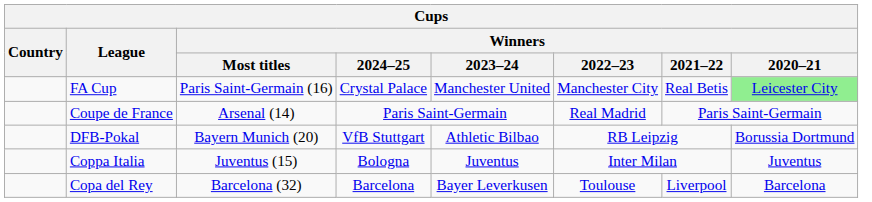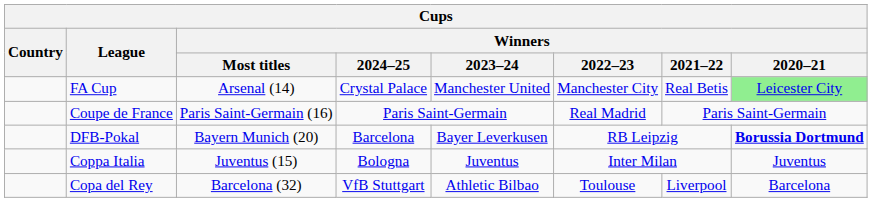 <table class="wikitable" style="text-align:center">
 <tr>
 <th colspan="10">Cups</th>
 </tr>
 <tr>
 <th rowspan="2">Country</th>
 <th rowspan="2">League</th>
 <th colspan="6">Winners</th>
 </tr>
 <tr>
 <th>Most titles</th>
 <th>2024–25</th>
 <th>2023–24</th>
 <th>2022–23</th>
 <th>2021–22</th>
 <th>2020–21</th>
 </tr>
 <tr>
 <td style="text-align:left"></td>
 <td style="text-align:left"><a href='#'>FA Cup</a></td>
-<td><a href='#'>Paris Saint-Germain</a> (16)</td>
+<td><a href='#'>Arsenal</a> (14)</td>
 <td><a href='#'>Crystal Palace</a></td>
 <td><a href='#'>Manchester United</a></td>
 <td><a href='#'>Manchester City</a></td>
 <td><a href='#'>Real Betis</a></td>
 <td style="background: lightgreen;"><a href='#'>Leicester City</a></td>
 </tr>
 <tr>
 <td style="text-align:left"></td>
 <td style="text-align:left"><a href='#'>Coupe de France</a></td>
-<td><a href='#'>Arsenal</a> (14)</td>
+<td><a href='#'>Paris Saint-Germain</a> (16)</td>
 <td colspan="2"><a href='#'>Paris Saint-Germain</a></td>
 <td><a href='#'>Real Madrid</a></td>
 <td colspan="2"><a href='#'>Paris Saint-Germain</a></td>
 </tr>
 <tr>
 <td style="text-align:left"></td>
 <td style="text-align:left"><a href='#'>DFB-Pokal</a></td>
 <td><a href='#'>Bayern Munich</a> (20)</td>
-<td><a href='#'>VfB Stuttgart</a></td>
-<td><a href='#'>Athletic Bilbao</a></td>
+<td><a href='#'>Barcelona</a></td>
+<td><a href='#'>Bayer Leverkusen</a></td>
 <td colspan="2"><a href='#'>RB Leipzig</a></td>
-<td><a href='#'>Borussia Dortmund</a></td>
+<td><strong><a href='#'>Borussia Dortmund</a></strong></td>
 </tr>
 <tr>
 <td style="text-align:left"></td>
 <td style="text-align:left"><a href='#'>Coppa Italia</a></td>
 <td><a href='#'>Juventus</a> (15)</td>
 <td><a href='#'>Bologna</a></td>
 <td><a href='#'>Juventus</a></td>
 <td colspan="2"><a href='#'>Inter Milan</a></td>
 <td><a href='#'>Juventus</a></td>
 </tr>
 <tr>
 <td style="text-align:left"></td>
 <td style="text-align:left"><a href='#'>Copa del Rey</a></td>
 <td><a href='#'>Barcelona</a> (32)</td>
-<td><a href='#'>Barcelona</a></td>
-<td><a href='#'>Bayer Leverkusen</a></td>
+<td><a href='#'>VfB Stuttgart</a></td>
+<td><a href='#'>Athletic Bilbao</a></td>
 <td><a href='#'>Toulouse</a></td>
 <td><a href='#'>Liverpool</a></td>
 <td><a href='#'>Barcelona</a></td>
 </tr>
 </table>
